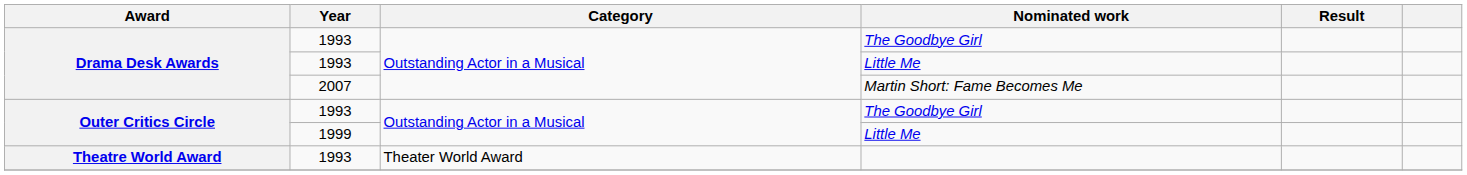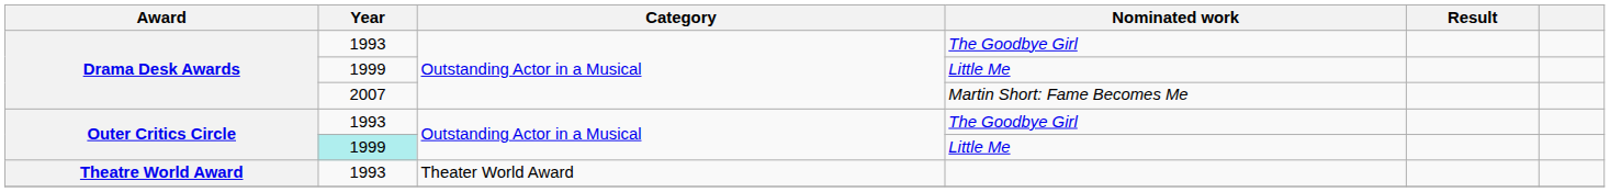 <table class="wikitable sortable plainrowheaders" style="width:99%;">
 <tr>
 <th scope="col" style="width:19%;">Award</th>
 <th scope="col" style="width:6%;">Year</th>
 <th scope="col" style="width:32%;">Category</th>
 <th scope="col" style="width:28%;">Nominated work</th>
 <th scope="col" style="width:8%;">Result</th>
 <th scope="col" style="width:4%;" class="unsortable"></th>
 </tr>
 <tr>
 <th scope="row", rowspan=3><a href='#'>Drama Desk Awards</a></th>
 <td style="text-align:center;">1993</td>
 <td rowspan=3><a href='#'>Outstanding Actor in a Musical</a></td>
 <td><em><a href='#'>The Goodbye Girl</a></em></td>
 <td></td>
 <td></td>
 </tr>
 <tr>
-<td style="text-align:center;">1993</td>
+<td style="text-align:center;">1999</td>
 <td><em><a href='#'>Little Me</a></em></td>
 <td></td>
 <td></td>
 </tr>
 <tr>
 <td style="text-align:center;">2007</td>
 <td><em>Martin Short: Fame Becomes Me</em></td>
 <td></td>
 <td></td>
 </tr>
 <tr>
 <th scope="row", rowspan=2><a href='#'>Outer Critics Circle</a></th>
 <td style="text-align:center;">1993</td>
 <td rowspan=2><a href='#'>Outstanding Actor in a Musical</a></td>
 <td><em><a href='#'>The Goodbye Girl</a></em></td>
 <td></td>
 <td></td>
 </tr>
 <tr>
-<td style="text-align:center;">1999</td>
+<td style="background: paleturquoise; text-align:center;">1999</td>
 <td><em><a href='#'>Little Me</a></em></td>
 <td></td>
 <td></td>
 </tr>
 <tr>
 <th scope="row", rowspan=1><a href='#'>Theatre World Award</a></th>
 <td style="text-align:center;">1993</td>
 <td>Theater World Award</td>
 <td></td>
 <td></td>
 <td></td>
 </tr>
 <tr>
 </tr>
 </table>
